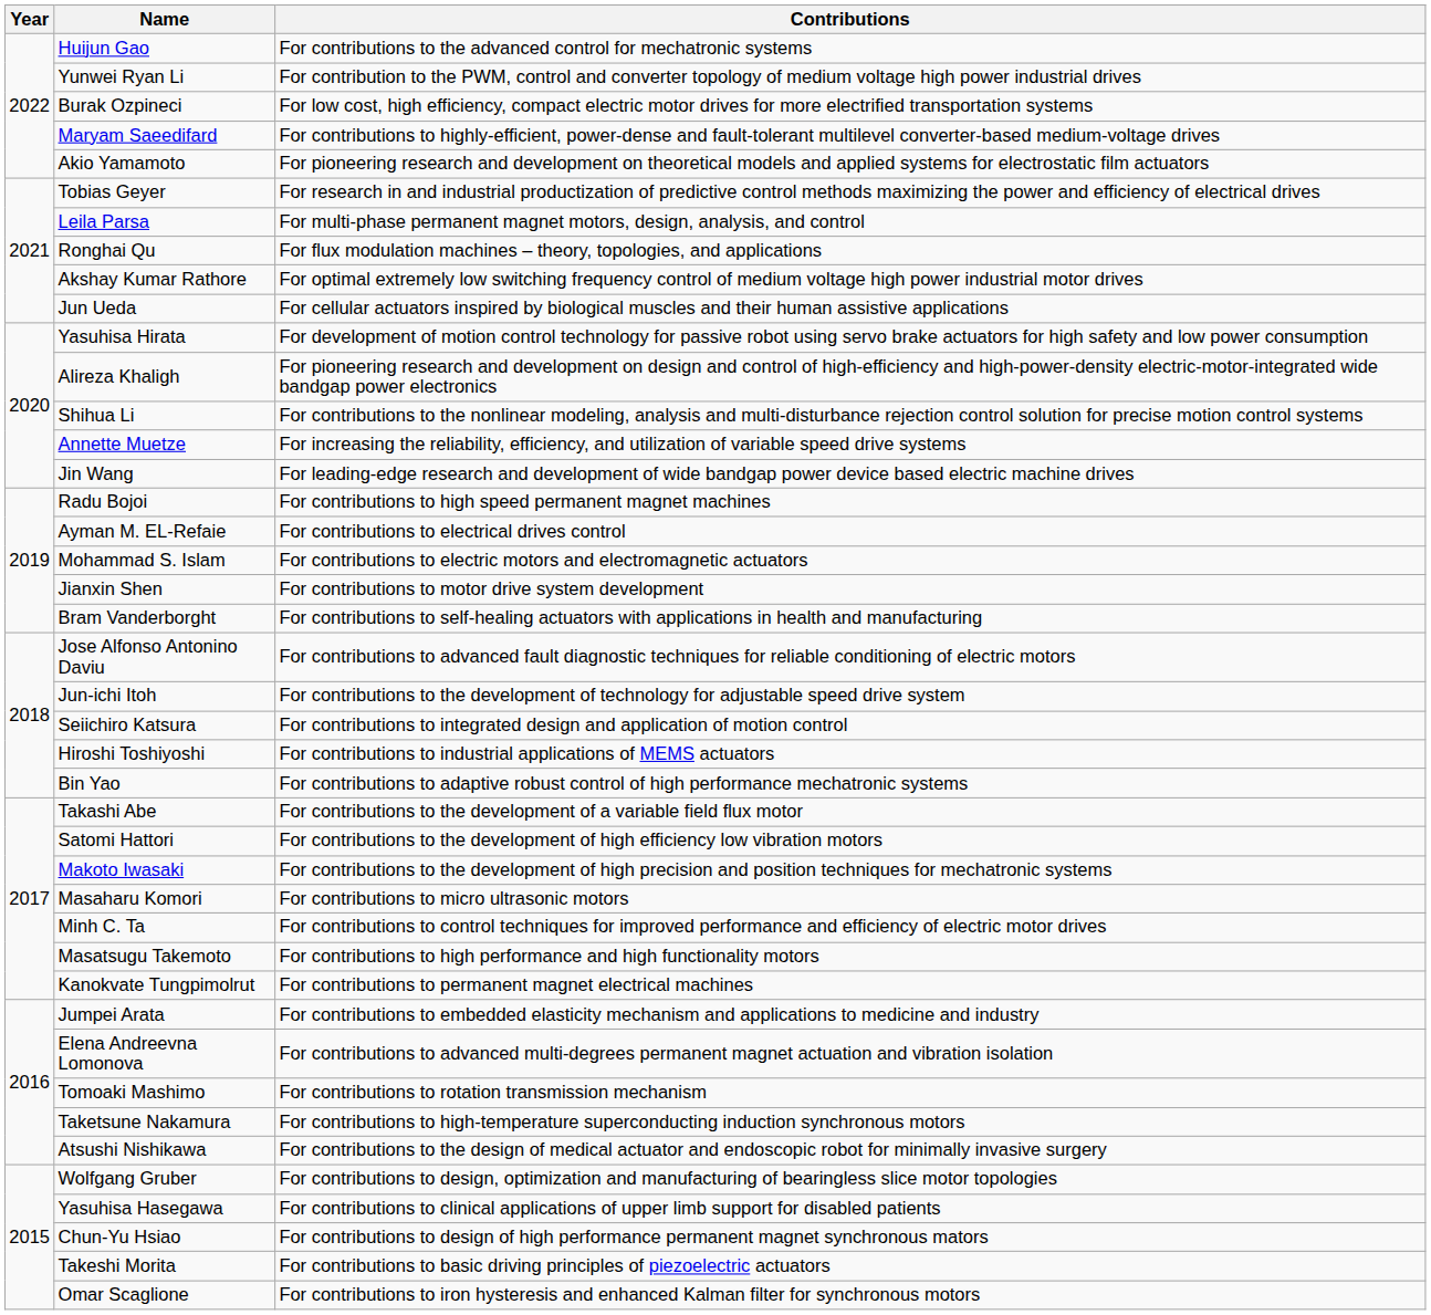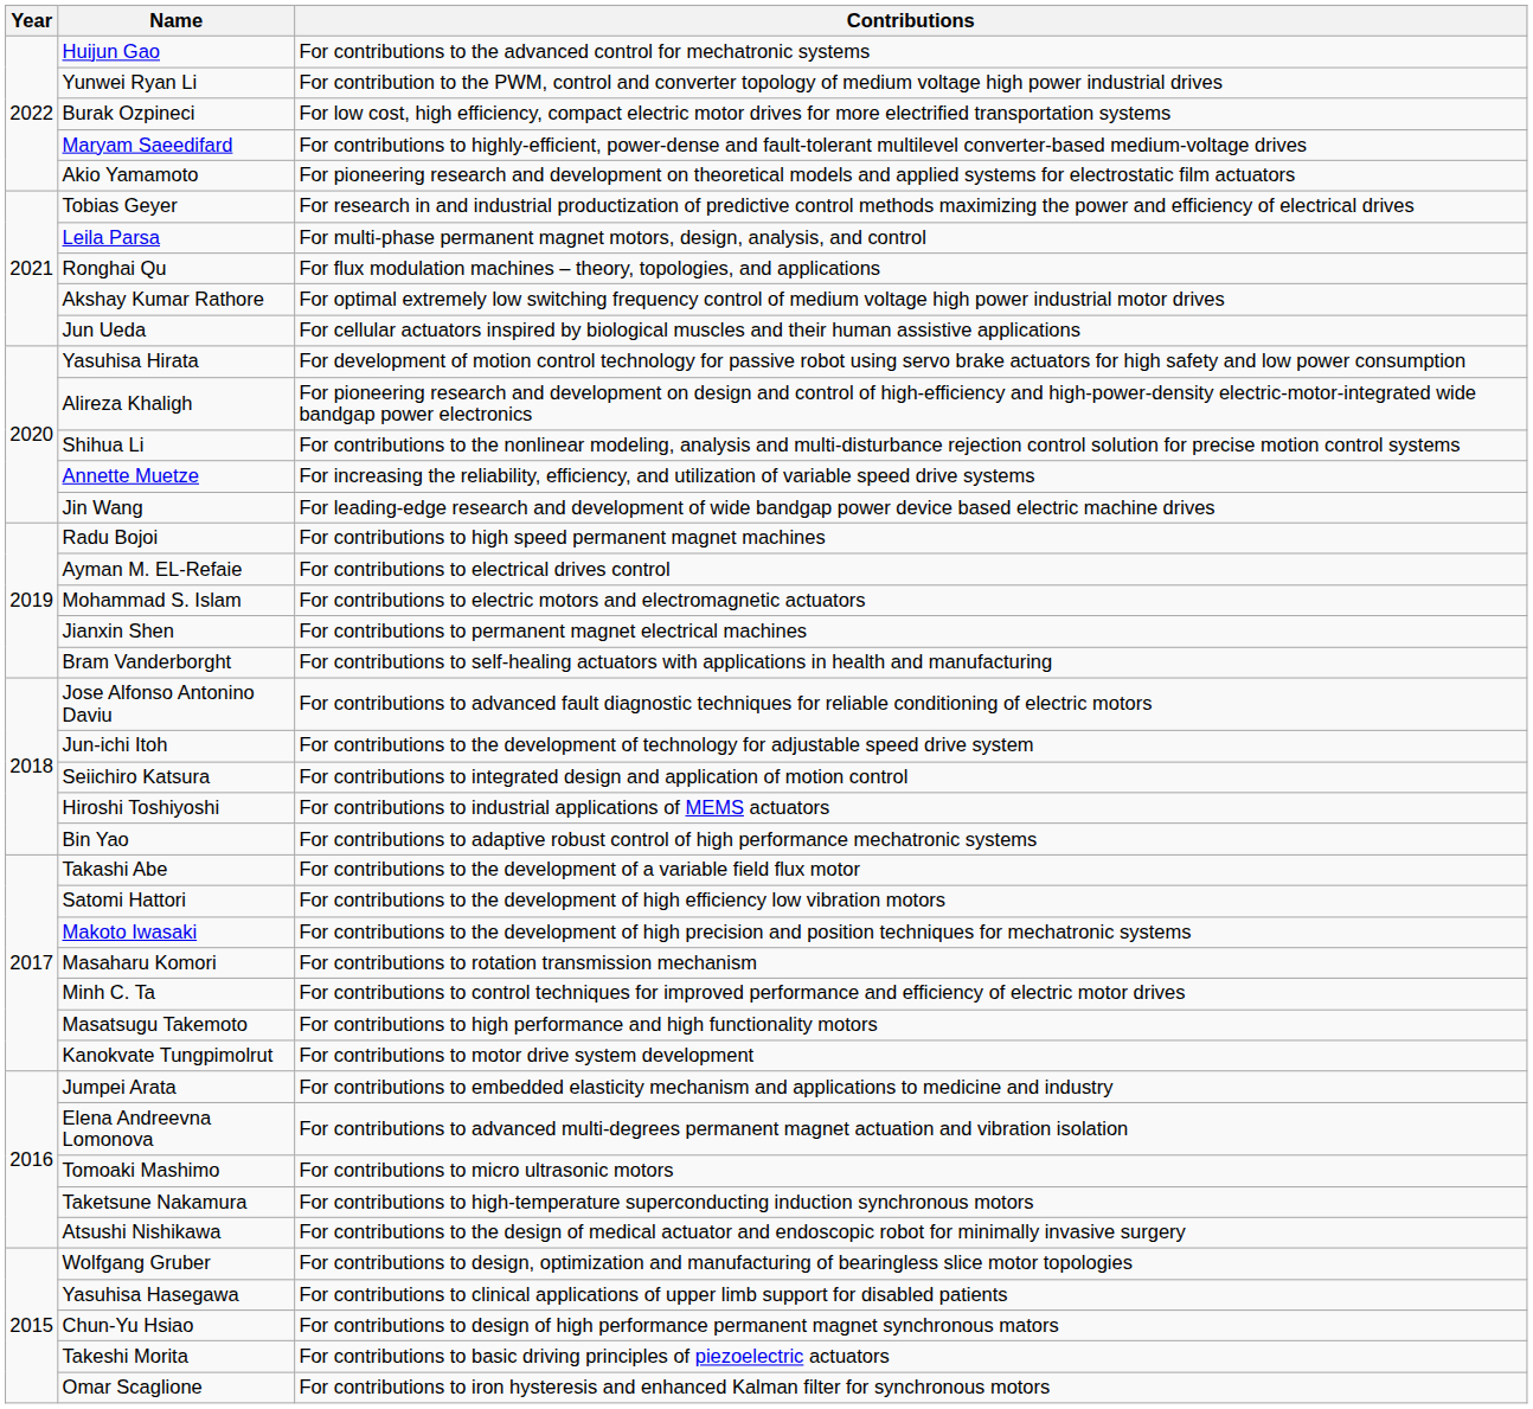 <table class="wikitable">
 <tr>
 <th>Year</th>
 <th>Name</th>
 <th>Contributions</th>
 </tr>
 <tr>
 <td rowspan="5">2022</td>
 <td><a href='#'>Huijun Gao</a></td>
 <td>For contributions to the advanced control for mechatronic systems</td>
 </tr>
 <tr>
 <td>Yunwei Ryan Li</td>
 <td>For contribution to the PWM, control and converter topology of medium voltage high power industrial drives</td>
 </tr>
 <tr>
 <td>Burak Ozpineci</td>
 <td>For low cost, high efficiency, compact electric motor drives for more electrified transportation systems</td>
 </tr>
 <tr>
 <td><a href='#'>Maryam Saeedifard</a></td>
 <td>For contributions to highly-efficient, power-dense and fault-tolerant multilevel converter-based medium-voltage drives</td>
 </tr>
 <tr>
 <td>Akio Yamamoto</td>
 <td>For pioneering research and development on theoretical models and applied systems for electrostatic film actuators</td>
 </tr>
 <tr>
 <td rowspan="5">2021</td>
 <td>Tobias Geyer</td>
 <td>For research in and industrial productization of predictive control methods maximizing the power and efficiency of electrical drives</td>
 </tr>
 <tr>
 <td><a href='#'>Leila Parsa</a></td>
 <td>For multi-phase permanent magnet motors, design, analysis, and control</td>
 </tr>
 <tr>
 <td>Ronghai Qu</td>
 <td>For flux modulation machines – theory, topologies, and applications</td>
 </tr>
 <tr>
 <td>Akshay Kumar Rathore</td>
 <td>For optimal extremely low switching frequency control of medium voltage high power industrial motor drives</td>
 </tr>
 <tr>
 <td>Jun Ueda</td>
 <td>For cellular actuators inspired by biological muscles and their human assistive applications</td>
 </tr>
 <tr>
 <td rowspan="5">2020</td>
 <td>Yasuhisa Hirata</td>
 <td>For development of motion control technology for passive robot using servo brake actuators for high safety and low power consumption</td>
 </tr>
 <tr>
 <td>Alireza Khaligh</td>
 <td>For pioneering research and development on design and control of high-efficiency and high-power-density electric-motor-integrated wide bandgap power electronics</td>
 </tr>
 <tr>
 <td>Shihua Li</td>
 <td>For contributions to the nonlinear modeling, analysis and multi-disturbance rejection control solution for precise motion control systems</td>
 </tr>
 <tr>
 <td><a href='#'>Annette Muetze</a></td>
 <td>For increasing the reliability, efficiency, and utilization of variable speed drive systems</td>
 </tr>
 <tr>
 <td>Jin Wang</td>
 <td>For leading-edge research and development of wide bandgap power device based electric machine drives</td>
 </tr>
 <tr>
 <td rowspan="5">2019</td>
 <td>Radu Bojoi</td>
 <td>For contributions to high speed permanent magnet machines</td>
 </tr>
 <tr>
 <td>Ayman M. EL-Refaie</td>
 <td>For contributions to electrical drives control</td>
 </tr>
 <tr>
 <td>Mohammad S. Islam</td>
 <td>For contributions to electric motors and electromagnetic actuators</td>
 </tr>
 <tr>
 <td>Jianxin Shen</td>
-<td>For contributions to motor drive system development</td>
+<td>For contributions to permanent magnet electrical machines</td>
 </tr>
 <tr>
 <td>Bram Vanderborght</td>
 <td>For contributions to self-healing actuators with applications in health and manufacturing<br></td>
 </tr>
 <tr>
 <td rowspan="5">2018</td>
 <td>Jose Alfonso Antonino Daviu</td>
 <td>For contributions to advanced fault diagnostic techniques for reliable conditioning of electric motors <br></td>
 </tr>
 <tr>
 <td>Jun-ichi Itoh</td>
 <td>For contributions to the development of technology for adjustable speed drive system</td>
 </tr>
 <tr>
 <td>Seiichiro Katsura</td>
 <td>For contributions to integrated design and application of motion control</td>
 </tr>
 <tr>
 <td>Hiroshi Toshiyoshi</td>
 <td>For contributions to industrial applications of <a href='#'>MEMS</a> actuators</td>
 </tr>
 <tr>
 <td>Bin Yao </td>
 <td>For contributions to adaptive robust control of high performance mechatronic systems</td>
 </tr>
 <tr>
 <td rowspan="7">2017</td>
 <td>Takashi Abe</td>
 <td>For contributions to the development of a variable field flux motor</td>
 </tr>
 <tr>
 <td>Satomi Hattori</td>
 <td>For contributions to the development of high efficiency low vibration motors</td>
 </tr>
 <tr>
 <td><a href='#'>Makoto Iwasaki</a></td>
 <td>For contributions to the development of high precision and position techniques for mechatronic systems</td>
 </tr>
 <tr>
 <td>Masaharu Komori</td>
-<td>For contributions to micro ultrasonic motors</td>
+<td>For contributions to rotation transmission mechanism</td>
 </tr>
 <tr>
 <td>Minh C. Ta</td>
 <td>For contributions to control techniques for improved performance and efficiency of electric motor drives</td>
 </tr>
 <tr>
 <td>Masatsugu Takemoto</td>
 <td>For contributions to high performance and high functionality motors</td>
 </tr>
 <tr>
 <td>Kanokvate Tungpimolrut</td>
-<td>For contributions to permanent magnet electrical machines</td>
+<td>For contributions to motor drive system development</td>
 </tr>
 <tr>
 <td rowspan="5">2016</td>
 <td>Jumpei Arata</td>
 <td>For contributions to embedded elasticity mechanism and applications to medicine and industry</td>
 </tr>
 <tr>
 <td>Elena Andreevna Lomonova</td>
 <td>For contributions to advanced multi-degrees permanent magnet actuation and vibration isolation</td>
 </tr>
 <tr>
 <td>Tomoaki Mashimo</td>
-<td>For contributions to rotation transmission mechanism</td>
+<td>For contributions to micro ultrasonic motors</td>
 </tr>
 <tr>
 <td>Taketsune Nakamura</td>
 <td>For contributions to high-temperature superconducting induction synchronous motors</td>
 </tr>
 <tr>
 <td>Atsushi Nishikawa</td>
 <td>For contributions to the design of medical actuator and endoscopic robot for minimally invasive surgery</td>
 </tr>
 <tr>
 <td rowspan="5">2015</td>
 <td>Wolfgang Gruber</td>
 <td>For contributions to design, optimization and manufacturing of bearingless slice motor topologies</td>
 </tr>
 <tr>
 <td>Yasuhisa Hasegawa</td>
 <td>For contributions to clinical applications of upper limb support for disabled patients</td>
 </tr>
 <tr>
 <td>Chun-Yu Hsiao</td>
 <td>For contributions to design of high performance permanent magnet synchronous mators</td>
 </tr>
 <tr>
 <td>Takeshi Morita</td>
 <td>For contributions to basic driving principles of <a href='#'>piezoelectric</a> actuators</td>
 </tr>
 <tr>
 <td>Omar Scaglione</td>
 <td>For contributions to iron hysteresis and enhanced Kalman filter for synchronous motors</td>
 </tr>
 </table>
